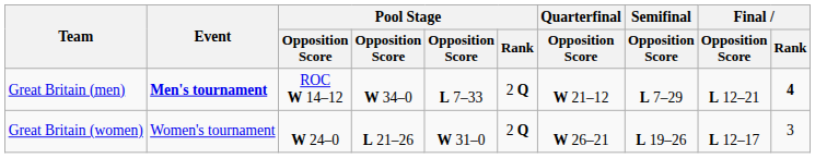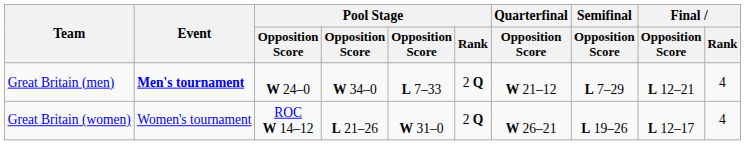 <table class=wikitable style=font-size:90%;text-align:center>
 <tr>
 <th rowspan=2>Team</th>
 <th rowspan=2>Event</th>
 <th colspan=4>Pool Stage</th>
 <th>Quarterfinal</th>
 <th>Semifinal</th>
 <th colspan=2>Final / </th>
 </tr>
 <tr style=font-size:95%>
 <th>Opposition<br>Score</th>
 <th>Opposition<br>Score</th>
 <th>Opposition<br>Score</th>
 <th>Rank</th>
 <th>Opposition<br>Score</th>
 <th>Opposition<br>Score</th>
 <th>Opposition<br>Score</th>
 <th>Rank</th>
 </tr>
 <tr>
 <td align=left><a href='#'>Great Britain (men)</a></td>
 <td align=left><strong><a href='#'>Men's tournament</a></strong></td>
-<td> <a href='#'>ROC</a><br><strong>W</strong> 14–12</td>
+<td><br><strong>W</strong> 24–0</td>
 <td><br><strong>W</strong> 34–0</td>
 <td><br><strong>L</strong> 7–33</td>
 <td>2 <strong>Q</strong></td>
 <td><br><strong>W</strong> 21–12</td>
 <td><br><strong>L</strong> 7–29</td>
 <td><br><strong>L</strong> 12–21</td>
-<td><strong>4</strong></td>
+<td>4</td>
 </tr>
 <tr>
 <td align=left><a href='#'>Great Britain (women)</a></td>
 <td align=left><a href='#'>Women's tournament</a></td>
-<td><br><strong>W</strong> 24–0</td>
+<td> <a href='#'>ROC</a><br><strong>W</strong> 14–12</td>
 <td><br><strong>L</strong> 21–26</td>
 <td><br><strong>W</strong> 31–0</td>
 <td>2 <strong>Q</strong></td>
 <td><br><strong>W</strong> 26–21</td>
 <td><br><strong>L</strong> 19–26</td>
 <td><br><strong>L</strong> 12–17</td>
-<td>3</td>
+<td>4</td>
 </tr>
 </table>
